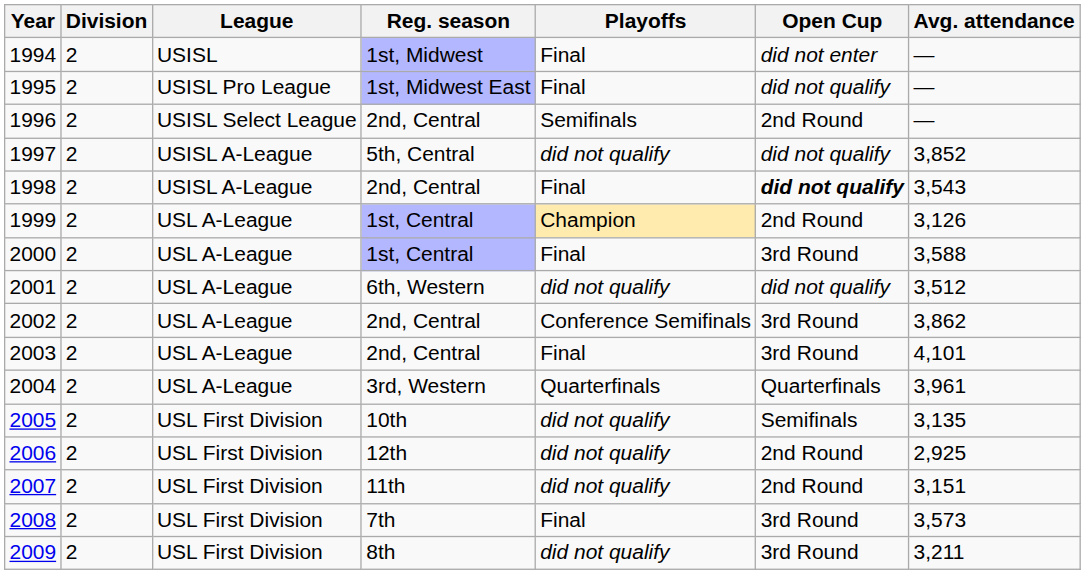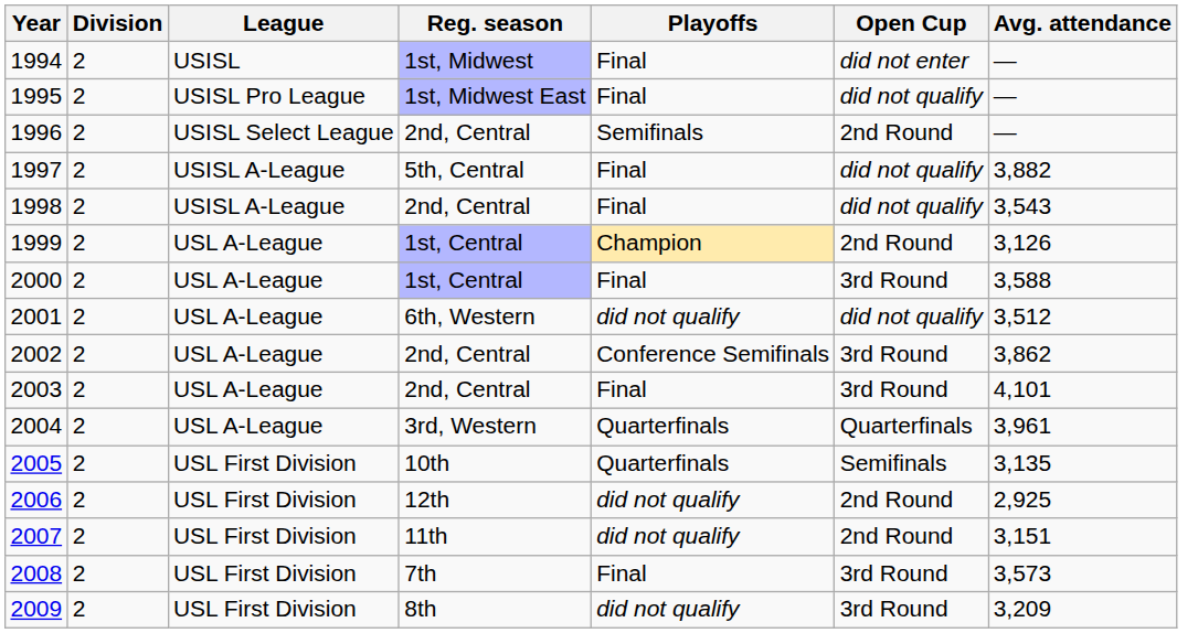 <table class="wikitable">
 <tr>
 <th>Year</th>
 <th>Division</th>
 <th>League</th>
 <th>Reg. season</th>
 <th>Playoffs</th>
 <th>Open Cup</th>
 <th>Avg. attendance</th>
 </tr>
 <tr>
 <td>1994</td>
 <td>2</td>
 <td>USISL</td>
 <td bgcolor="B3B7FF">1st, Midwest</td>
 <td>Final</td>
 <td><em>did not enter</em></td>
 <td>—</td>
 </tr>
 <tr>
 <td>1995</td>
 <td>2</td>
 <td>USISL Pro League</td>
 <td bgcolor="B3B7FF">1st, Midwest East</td>
 <td>Final</td>
 <td><em>did not qualify</em></td>
 <td>—</td>
 </tr>
 <tr>
 <td>1996</td>
 <td>2</td>
 <td>USISL Select League</td>
 <td>2nd, Central</td>
 <td>Semifinals</td>
 <td>2nd Round</td>
 <td>—</td>
 </tr>
 <tr>
 <td>1997</td>
 <td>2</td>
 <td>USISL A-League</td>
 <td>5th, Central</td>
+<td>Final</td>
 <td><em>did not qualify</em></td>
-<td><em>did not qualify</em></td>
-<td>3,852</td>
+<td>3,882</td>
 </tr>
 <tr>
 <td>1998</td>
 <td>2</td>
 <td>USISL A-League</td>
 <td>2nd, Central</td>
 <td>Final</td>
-<td><strong><em>did not qualify</em></strong></td>
+<td><em>did not qualify</em></td>
 <td>3,543</td>
 </tr>
 <tr>
 <td>1999</td>
 <td>2</td>
 <td>USL A-League</td>
 <td bgcolor="B3B7FF">1st, Central</td>
 <td bgcolor="FFEBAD">Champion</td>
 <td>2nd Round</td>
 <td>3,126</td>
 </tr>
 <tr>
 <td>2000</td>
 <td>2</td>
 <td>USL A-League</td>
 <td bgcolor="B3B7FF">1st, Central</td>
 <td>Final</td>
 <td>3rd Round</td>
 <td>3,588</td>
 </tr>
 <tr>
 <td>2001</td>
 <td>2</td>
 <td>USL A-League</td>
 <td>6th, Western</td>
 <td><em>did not qualify</em></td>
 <td><em>did not qualify</em></td>
 <td>3,512</td>
 </tr>
 <tr>
 <td>2002</td>
 <td>2</td>
 <td>USL A-League</td>
 <td>2nd, Central</td>
 <td>Conference Semifinals</td>
 <td>3rd Round</td>
 <td>3,862</td>
 </tr>
 <tr>
 <td>2003</td>
 <td>2</td>
 <td>USL A-League</td>
 <td>2nd, Central</td>
 <td>Final</td>
 <td>3rd Round</td>
 <td>4,101</td>
 </tr>
 <tr>
 <td>2004</td>
 <td>2</td>
 <td>USL A-League</td>
 <td>3rd, Western</td>
 <td>Quarterfinals</td>
 <td>Quarterfinals</td>
 <td>3,961</td>
 </tr>
 <tr>
 <td><a href='#'>2005</a></td>
 <td>2</td>
 <td>USL First Division</td>
 <td>10th</td>
-<td><em>did not qualify</em></td>
+<td>Quarterfinals</td>
 <td>Semifinals</td>
 <td>3,135</td>
 </tr>
 <tr>
 <td><a href='#'>2006</a></td>
 <td>2</td>
 <td>USL First Division</td>
 <td>12th</td>
 <td><em>did not qualify</em></td>
 <td>2nd Round</td>
 <td>2,925</td>
 </tr>
 <tr>
 <td><a href='#'>2007</a></td>
 <td>2</td>
 <td>USL First Division</td>
 <td>11th</td>
 <td><em>did not qualify</em></td>
 <td>2nd Round</td>
 <td>3,151</td>
 </tr>
 <tr>
 <td><a href='#'>2008</a></td>
 <td>2</td>
 <td>USL First Division</td>
 <td>7th</td>
 <td>Final</td>
 <td>3rd Round</td>
 <td>3,573</td>
 </tr>
 <tr>
 <td><a href='#'>2009</a></td>
 <td>2</td>
 <td>USL First Division</td>
 <td>8th</td>
 <td><em>did not qualify</em></td>
 <td>3rd Round</td>
-<td>3,211</td>
+<td>3,209</td>
 </tr>
 </table>
